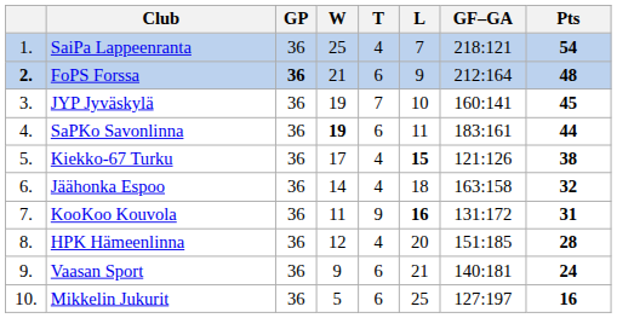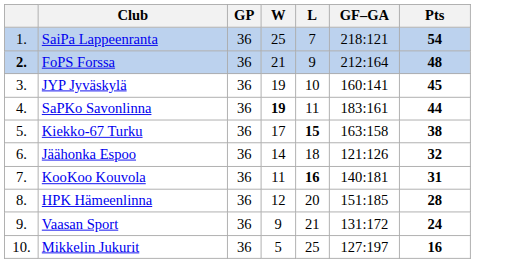 <table class="wikitable">
 <tr>
 <th width="30"></th>
 <th width="200">Club</th>
 <th width="30">GP</th>
 <th width="30">W</th>
-<th width="30">T</th>
 <th width="30">L</th>
 <th width="70">GF–GA</th>
 <th width="70">Pts</th>
 </tr>
 <tr bgcolor="#BCD2EE" align="center">
 <td>1.</td>
 <td align="left"><a href='#'>SaiPa Lappeenranta</a></td>
 <td>36</td>
 <td>25</td>
-<td>4</td>
 <td>7</td>
 <td>218:121</td>
 <td><strong>54</strong></td>
 </tr>
 <tr bgcolor="#BCD2EE" align="center">
 <td><strong>2.</strong></td>
 <td align="left"><a href='#'>FoPS Forssa</a></td>
-<td><strong>36</strong></td>
+<td>36</td>
 <td>21</td>
-<td>6</td>
 <td>9</td>
 <td>212:164</td>
 <td><strong>48</strong></td>
 </tr>
 <tr bgcolor="#FFFFFF" align="center">
 <td>3.</td>
 <td align="left"><a href='#'>JYP Jyväskylä</a></td>
 <td>36</td>
 <td>19</td>
-<td>7</td>
 <td>10</td>
 <td>160:141</td>
 <td><strong>45</strong></td>
 </tr>
 <tr bgcolor="#FFFFFF" align="center">
 <td>4.</td>
 <td align="left"><a href='#'>SaPKo Savonlinna</a></td>
 <td>36</td>
 <td><strong>19</strong></td>
-<td>6</td>
 <td>11</td>
 <td>183:161</td>
 <td><strong>44</strong></td>
 </tr>
 <tr bgcolor="#FFFFFF" align="center">
 <td>5.</td>
 <td align="left"><a href='#'>Kiekko-67 Turku</a></td>
 <td>36</td>
 <td>17</td>
-<td>4</td>
 <td><strong>15</strong></td>
-<td>121:126</td>
+<td>163:158</td>
 <td><strong>38</strong></td>
 </tr>
 <tr bgcolor="#FFFFFF" align="center">
 <td>6.</td>
 <td align="left"><a href='#'>Jäähonka Espoo</a></td>
 <td>36</td>
 <td>14</td>
-<td>4</td>
 <td>18</td>
-<td>163:158</td>
+<td>121:126</td>
 <td><strong>32</strong></td>
 </tr>
 <tr bgcolor="#FFFFFF" align="center">
 <td>7.</td>
 <td align="left"><a href='#'>KooKoo Kouvola</a></td>
 <td>36</td>
 <td>11</td>
-<td>9</td>
 <td><strong>16</strong></td>
-<td>131:172</td>
+<td>140:181</td>
 <td><strong>31</strong></td>
 </tr>
 <tr bgcolor="#FFFFFF" align="center">
 <td>8.</td>
 <td align="left"><a href='#'>HPK Hämeenlinna</a></td>
 <td>36</td>
 <td>12</td>
-<td>4</td>
 <td>20</td>
 <td>151:185</td>
 <td><strong>28</strong></td>
 </tr>
 <tr bgcolor="#FFFFFF" align="center">
 <td>9.</td>
 <td align="left"><a href='#'>Vaasan Sport</a></td>
 <td>36</td>
 <td>9</td>
-<td>6</td>
 <td>21</td>
-<td>140:181</td>
+<td>131:172</td>
 <td><strong>24</strong></td>
 </tr>
 <tr bgcolor="#FFFFFF" align="center">
 <td>10.</td>
 <td align="left"><a href='#'>Mikkelin Jukurit</a></td>
 <td>36</td>
 <td>5</td>
-<td>6</td>
 <td>25</td>
 <td>127:197</td>
 <td><strong>16</strong></td>
 </tr>
 </table>
